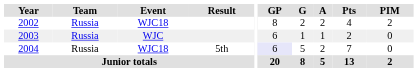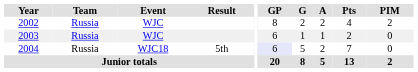 <table border="0" cellpadding="1" cellspacing="0" ID="Table3" style="text-align:center; width:40em">
 <tr ALIGN="center" bgcolor="#e0e0e0">
 <th>Year</th>
 <th>Team</th>
 <th>Event</th>
 <th>Result</th>
 <th rowspan="99" bgcolor="#ffffff"></th>
 <th>GP</th>
 <th>G</th>
 <th>A</th>
 <th>Pts</th>
 <th>PIM</th>
 </tr>
 <tr>
 <td><a href='#'>2002</a></td>
 <td><a href='#'>Russia</a></td>
-<td><a href='#'>WJC18</a></td>
+<td><a href='#'>WJC</a></td>
 <td></td>
 <td>8</td>
 <td>2</td>
 <td>2</td>
 <td>4</td>
 <td>2</td>
 </tr>
 <tr bgcolor="#f0f0f0">
 <td><a href='#'>2003</a></td>
 <td><a href='#'>Russia</a></td>
 <td><a href='#'>WJC</a></td>
 <td></td>
 <td>6</td>
 <td>1</td>
 <td>1</td>
 <td>2</td>
 <td>0</td>
 </tr>
 <tr>
 <td><a href='#'>2004</a></td>
 <td>Russia</td>
 <td><a href='#'>WJC18</a></td>
 <td>5th</td>
 <td style="background: lavender;">6</td>
 <td>5</td>
 <td>2</td>
 <td>7</td>
 <td>0</td>
 </tr>
 <tr bgcolor="#e0e0e0">
 <th colspan="4">Junior totals</th>
 <th>20</th>
 <th>8</th>
 <th>5</th>
 <th>13</th>
 <th>2</th>
 </tr>
 </table>
